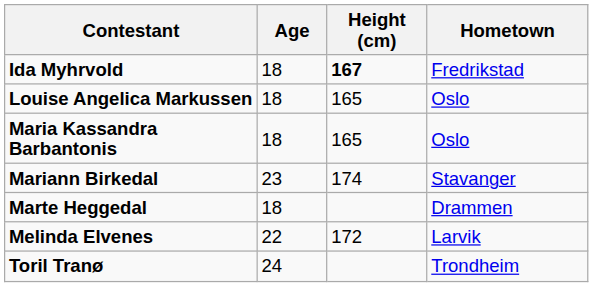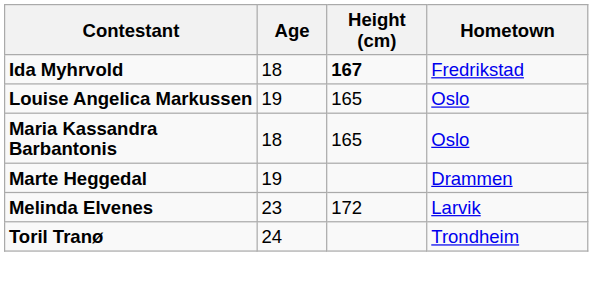 <table class="wikitable sortable" style="font-size: 95%;">
 <tr>
 <th width="200">Contestant</th>
 <th width="50">Age</th>
 <th width="75">Height<br> (cm)</th>
 <th width="125">Hometown</th>
 </tr>
 <tr>
 <td><strong>Ida Myhrvold</strong></td>
 <td>18</td>
 <td><strong>167</strong></td>
 <td><a href='#'>Fredrikstad</a></td>
 </tr>
 <tr>
 <td><strong>Louise Angelica Markussen</strong></td>
-<td>18</td>
+<td>19</td>
 <td>165</td>
 <td><a href='#'>Oslo</a></td>
 </tr>
 <tr>
 <td><strong>Maria Kassandra Barbantonis</strong></td>
 <td>18</td>
 <td>165</td>
 <td><a href='#'>Oslo</a></td>
 </tr>
 <tr>
-<td><strong>Mariann Birkedal</strong></td>
-<td>23</td>
-<td>174</td>
-<td><a href='#'>Stavanger</a></td>
-</tr>
-<tr>
 <td><strong>Marte Heggedal</strong></td>
-<td>18</td>
+<td>19</td>
 <td></td>
 <td><a href='#'>Drammen</a></td>
 </tr>
 <tr>
 <td><strong>Melinda Elvenes</strong></td>
-<td>22</td>
+<td>23</td>
 <td>172</td>
 <td><a href='#'>Larvik</a></td>
 </tr>
 <tr>
 <td><strong>Toril Tranø</strong></td>
 <td>24</td>
 <td></td>
 <td><a href='#'>Trondheim</a></td>
 </tr>
 </table>
